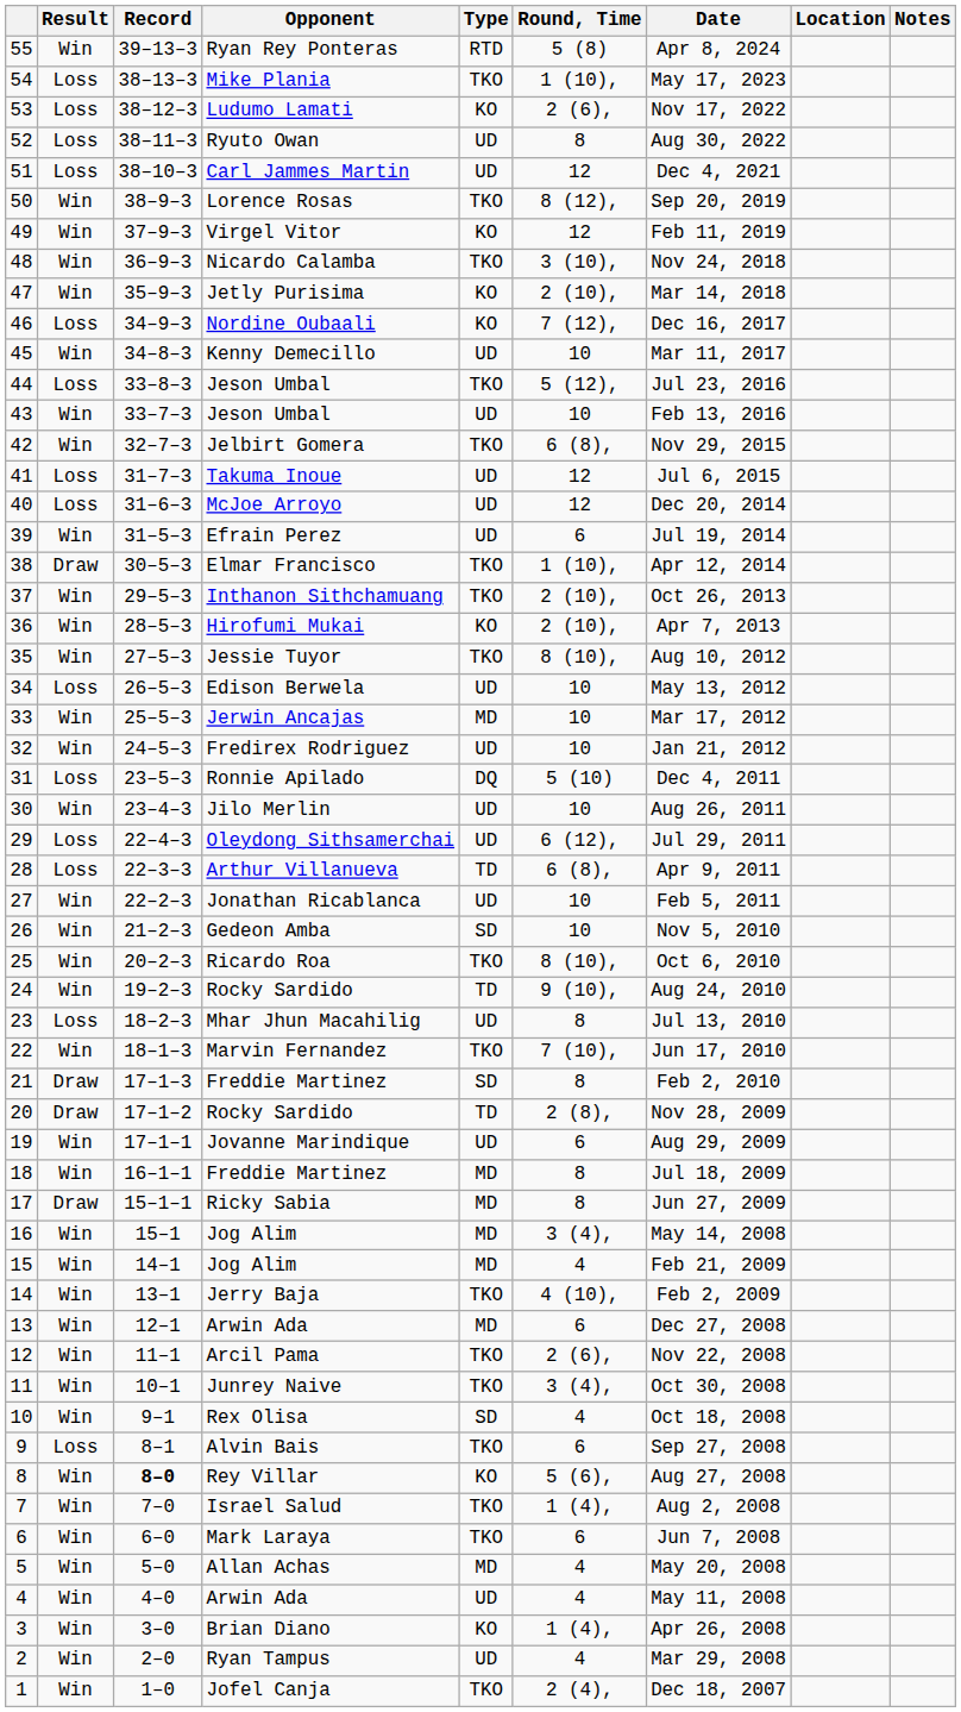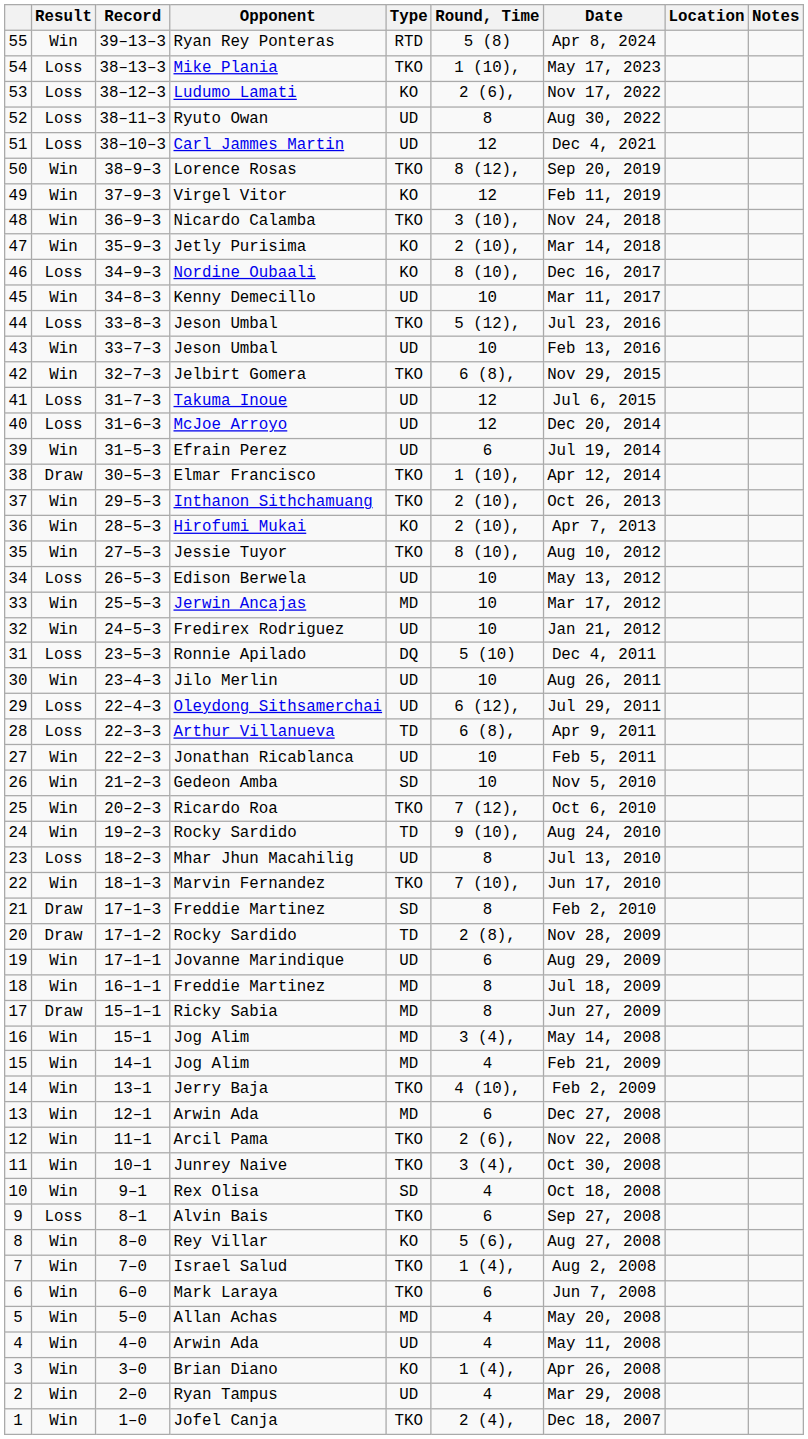 <table class="wikitable" style="text-align:center; font-size:95%">
 <tr>
 <th></th>
 <th>Result</th>
 <th>Record</th>
 <th>Opponent</th>
 <th>Type</th>
 <th>Round, Time</th>
 <th>Date</th>
 <th>Location</th>
 <th>Notes</th>
 </tr>
 <tr>
 <td>55</td>
 <td>Win</td>
 <td>39–13–3</td>
 <td align=left> Ryan Rey Ponteras</td>
 <td>RTD</td>
 <td>5 (8)</td>
 <td>Apr 8, 2024</td>
 <td align=left> </td>
 <td></td>
 </tr>
 <tr>
 <td>54</td>
 <td>Loss</td>
 <td>38–13–3</td>
 <td align=left> <a href='#'>Mike Plania</a></td>
 <td>TKO</td>
 <td>1 (10), </td>
 <td>May 17, 2023</td>
 <td align=left> </td>
 <td></td>
 </tr>
 <tr>
 <td>53</td>
 <td>Loss</td>
 <td>38–12–3</td>
 <td align=left> <a href='#'>Ludumo Lamati</a></td>
 <td>KO</td>
 <td>2 (6), </td>
 <td>Nov 17, 2022</td>
 <td align=left> </td>
 <td></td>
 </tr>
 <tr>
 <td>52</td>
 <td>Loss</td>
 <td>38–11–3</td>
 <td align=left> Ryuto Owan</td>
 <td>UD</td>
 <td>8</td>
 <td>Aug 30, 2022</td>
 <td align=left> </td>
 <td></td>
 </tr>
 <tr>
 <td>51</td>
 <td>Loss</td>
 <td>38–10–3</td>
 <td align=left> <a href='#'>Carl Jammes Martin</a></td>
 <td>UD</td>
 <td>12</td>
 <td>Dec 4, 2021</td>
 <td align=left> </td>
 <td align=left></td>
 </tr>
 <tr>
 <td>50</td>
 <td>Win</td>
 <td>38–9–3</td>
 <td align=left> Lorence Rosas</td>
 <td>TKO</td>
 <td>8 (12), </td>
 <td>Sep 20, 2019</td>
 <td align=left> </td>
 <td align=left></td>
 </tr>
 <tr>
 <td>49</td>
 <td>Win</td>
 <td>37–9–3</td>
 <td align=left> Virgel Vitor</td>
 <td>KO</td>
 <td>12</td>
 <td>Feb 11, 2019</td>
 <td align=left> </td>
 <td align=left></td>
 </tr>
 <tr>
 <td>48</td>
 <td>Win</td>
 <td>36–9–3</td>
 <td align=left> Nicardo Calamba</td>
 <td>TKO</td>
 <td>3 (10), </td>
 <td>Nov 24, 2018</td>
 <td align=left> </td>
 <td></td>
 </tr>
 <tr>
 <td>47</td>
 <td>Win</td>
 <td>35–9–3</td>
 <td align=left> Jetly Purisima</td>
 <td>KO</td>
 <td>2 (10), </td>
 <td>Mar 14, 2018</td>
 <td align=left> </td>
 <td></td>
 </tr>
 <tr>
 <td>46</td>
 <td>Loss</td>
 <td>34–9–3</td>
 <td align=left> <a href='#'>Nordine Oubaali</a></td>
 <td>KO</td>
-<td>7 (12), </td>
+<td>8 (10), </td>
 <td>Dec 16, 2017</td>
 <td align=left> </td>
 <td align=left></td>
 </tr>
 <tr>
 <td>45</td>
 <td>Win</td>
 <td>34–8–3</td>
 <td align=left> Kenny Demecillo</td>
 <td>UD</td>
 <td>10</td>
 <td>Mar 11, 2017</td>
 <td align=left> </td>
 <td align=left></td>
 </tr>
 <tr>
 <td>44</td>
 <td>Loss</td>
 <td>33–8–3</td>
 <td align=left> Jeson Umbal</td>
 <td>TKO</td>
 <td>5 (12), </td>
 <td>Jul 23, 2016</td>
 <td align=left> </td>
 <td align=left></td>
 </tr>
 <tr>
 <td>43</td>
 <td>Win</td>
 <td>33–7–3</td>
 <td align=left> Jeson Umbal</td>
 <td>UD</td>
 <td>10</td>
 <td>Feb 13, 2016</td>
 <td align=left> </td>
 <td></td>
 </tr>
 <tr>
 <td>42</td>
 <td>Win</td>
 <td>32–7–3</td>
 <td align=left> Jelbirt Gomera</td>
 <td>TKO</td>
 <td>6 (8), </td>
 <td>Nov 29, 2015</td>
 <td align=left> </td>
 <td></td>
 </tr>
 <tr>
 <td>41</td>
 <td>Loss</td>
 <td>31–7–3</td>
 <td align=left> <a href='#'>Takuma Inoue</a></td>
 <td>UD</td>
 <td>12</td>
 <td>Jul 6, 2015</td>
 <td align=left> </td>
 <td align=left></td>
 </tr>
 <tr>
 <td>40</td>
 <td>Loss</td>
 <td>31–6–3</td>
 <td align=left> <a href='#'>McJoe Arroyo</a></td>
 <td>UD</td>
 <td>12</td>
 <td>Dec 20, 2014</td>
 <td align=left> </td>
 <td align=left></td>
 </tr>
 <tr>
 <td>39</td>
 <td>Win</td>
 <td>31–5–3</td>
 <td align=left> Efrain Perez</td>
 <td>UD</td>
 <td>6</td>
 <td>Jul 19, 2014</td>
 <td align=left> </td>
 <td></td>
 </tr>
 <tr>
 <td>38</td>
 <td>Draw</td>
 <td>30–5–3</td>
 <td align=left> Elmar Francisco</td>
 <td>TKO</td>
 <td>1 (10), </td>
 <td>Apr 12, 2014</td>
 <td align=left> </td>
 <td></td>
 </tr>
 <tr>
 <td>37</td>
 <td>Win</td>
 <td>29–5–3</td>
 <td align=left> <a href='#'>Inthanon Sithchamuang</a></td>
 <td>TKO</td>
 <td>2 (10), </td>
 <td>Oct 26, 2013</td>
 <td align=left> </td>
 <td align=left></td>
 </tr>
 <tr>
 <td>36</td>
 <td>Win</td>
 <td>28–5–3</td>
 <td align=left> <a href='#'>Hirofumi Mukai</a></td>
 <td>KO</td>
 <td>2 (10), </td>
 <td>Apr 7, 2013</td>
 <td align=left> </td>
 <td></td>
 </tr>
 <tr>
 <td>35</td>
 <td>Win</td>
 <td>27–5–3</td>
 <td align=left> Jessie Tuyor</td>
 <td>TKO</td>
 <td>8 (10), </td>
 <td>Aug 10, 2012</td>
 <td align=left> </td>
 <td></td>
 </tr>
 <tr>
 <td>34</td>
 <td>Loss</td>
 <td>26–5–3</td>
 <td align=left> Edison Berwela</td>
 <td>UD</td>
 <td>10</td>
 <td>May 13, 2012</td>
 <td align=left> </td>
 <td></td>
 </tr>
 <tr>
 <td>33</td>
 <td>Win</td>
 <td>25–5–3</td>
 <td align=left> <a href='#'>Jerwin Ancajas</a></td>
 <td>MD</td>
 <td>10</td>
 <td>Mar 17, 2012</td>
 <td align=left> </td>
 <td align=left></td>
 </tr>
 <tr>
 <td>32</td>
 <td>Win</td>
 <td>24–5–3</td>
 <td align=left> Fredirex Rodriguez</td>
 <td>UD</td>
 <td>10</td>
 <td>Jan 21, 2012</td>
 <td align=left> </td>
 <td align=left></td>
 </tr>
 <tr>
 <td>31</td>
 <td>Loss</td>
 <td>23–5–3</td>
 <td align=left> Ronnie Apilado</td>
 <td>DQ</td>
 <td>5 (10)</td>
 <td>Dec 4, 2011</td>
 <td align=left> </td>
 <td></td>
 </tr>
 <tr>
 <td>30</td>
 <td>Win</td>
 <td>23–4–3</td>
 <td align=left> Jilo Merlin</td>
 <td>UD</td>
 <td>10</td>
 <td>Aug 26, 2011</td>
 <td align=left> </td>
 <td></td>
 </tr>
 <tr>
 <td>29</td>
 <td>Loss</td>
 <td>22–4–3</td>
 <td align=left> <a href='#'>Oleydong Sithsamerchai</a></td>
 <td>UD</td>
 <td>6 (12), </td>
 <td>Jul 29, 2011</td>
 <td align=left> </td>
 <td align=left></td>
 </tr>
 <tr>
 <td>28</td>
 <td>Loss</td>
 <td>22–3–3</td>
 <td align=left> <a href='#'>Arthur Villanueva</a></td>
 <td>TD</td>
 <td>6 (8), </td>
 <td>Apr 9, 2011</td>
 <td align=left> </td>
 <td align=left></td>
 </tr>
 <tr>
 <td>27</td>
 <td>Win</td>
 <td>22–2–3</td>
 <td align=left> Jonathan Ricablanca</td>
 <td>UD</td>
 <td>10</td>
 <td>Feb 5, 2011</td>
 <td align=left> </td>
 <td></td>
 </tr>
 <tr>
 <td>26</td>
 <td>Win</td>
 <td>21–2–3</td>
 <td align=left> Gedeon Amba</td>
 <td>SD</td>
 <td>10</td>
 <td>Nov 5, 2010</td>
 <td align=left> </td>
 <td></td>
 </tr>
 <tr>
 <td>25</td>
 <td>Win</td>
 <td>20–2–3</td>
 <td align=left> Ricardo Roa</td>
 <td>TKO</td>
-<td>8 (10), </td>
+<td>7 (12), </td>
 <td>Oct 6, 2010</td>
 <td align=left> </td>
 <td></td>
 </tr>
 <tr>
 <td>24</td>
 <td>Win</td>
 <td>19–2–3</td>
 <td align=left> Rocky Sardido</td>
 <td>TD</td>
 <td>9 (10), </td>
 <td>Aug 24, 2010</td>
 <td align=left> </td>
 <td></td>
 </tr>
 <tr>
 <td>23</td>
 <td>Loss</td>
 <td>18–2–3</td>
 <td align=left> Mhar Jhun Macahilig</td>
 <td>UD</td>
 <td>8</td>
 <td>Jul 13, 2010</td>
 <td align=left> </td>
 <td></td>
 </tr>
 <tr>
 <td>22</td>
 <td>Win</td>
 <td>18–1–3</td>
 <td align=left> Marvin Fernandez</td>
 <td>TKO</td>
 <td>7 (10), </td>
 <td>Jun 17, 2010</td>
 <td align=left> </td>
 <td></td>
 </tr>
 <tr>
 <td>21</td>
 <td>Draw</td>
 <td>17–1–3</td>
 <td align=left> Freddie Martinez</td>
 <td>SD</td>
 <td>8</td>
 <td>Feb 2, 2010</td>
 <td align=left> </td>
 <td></td>
 </tr>
 <tr>
 <td>20</td>
 <td>Draw</td>
 <td>17–1–2</td>
 <td align=left> Rocky Sardido</td>
 <td>TD</td>
 <td>2 (8), </td>
 <td>Nov 28, 2009</td>
 <td align=left> </td>
 <td align=left></td>
 </tr>
 <tr>
 <td>19</td>
 <td>Win</td>
 <td>17–1–1</td>
 <td align=left> Jovanne Marindique</td>
 <td>UD</td>
 <td>6</td>
 <td>Aug 29, 2009</td>
 <td align=left> </td>
 <td></td>
 </tr>
 <tr>
 <td>18</td>
 <td>Win</td>
 <td>16–1–1</td>
 <td align=left> Freddie Martinez</td>
 <td>MD</td>
 <td>8</td>
 <td>Jul 18, 2009</td>
 <td align=left> </td>
 <td></td>
 </tr>
 <tr>
 <td>17</td>
 <td>Draw</td>
 <td>15–1–1</td>
 <td align=left> Ricky Sabia</td>
 <td>MD</td>
 <td>8</td>
 <td>Jun 27, 2009</td>
 <td align=left> </td>
 <td></td>
 </tr>
 <tr>
 <td>16</td>
 <td>Win</td>
 <td>15–1</td>
 <td align=left> Jog Alim</td>
 <td>MD</td>
 <td>3 (4), </td>
 <td>May 14, 2008</td>
 <td align=left> </td>
 <td></td>
 </tr>
 <tr>
 <td>15</td>
 <td>Win</td>
 <td>14–1</td>
 <td align=left> Jog Alim</td>
 <td>MD</td>
 <td>4</td>
 <td>Feb 21, 2009</td>
 <td align=left> </td>
 <td></td>
 </tr>
 <tr>
 <td>14</td>
 <td>Win</td>
 <td>13–1</td>
 <td align=left> Jerry Baja</td>
 <td>TKO</td>
 <td>4 (10), </td>
 <td>Feb 2, 2009</td>
 <td align=left> </td>
 <td></td>
 </tr>
 <tr>
 <td>13</td>
 <td>Win</td>
 <td>12–1</td>
 <td align=left> Arwin Ada</td>
 <td>MD</td>
 <td>6</td>
 <td>Dec 27, 2008</td>
 <td align=left> </td>
 <td></td>
 </tr>
 <tr>
 <td>12</td>
 <td>Win</td>
 <td>11–1</td>
 <td align=left> Arcil Pama</td>
 <td>TKO</td>
 <td>2 (6), </td>
 <td>Nov 22, 2008</td>
 <td align=left> </td>
 <td></td>
 </tr>
 <tr>
 <td>11</td>
 <td>Win</td>
 <td>10–1</td>
 <td align=left> Junrey Naive</td>
 <td>TKO</td>
 <td>3 (4), </td>
 <td>Oct 30, 2008</td>
 <td align=left> </td>
 <td></td>
 </tr>
 <tr>
 <td>10</td>
 <td>Win</td>
 <td>9–1</td>
 <td align=left> Rex Olisa</td>
 <td>SD</td>
 <td>4</td>
 <td>Oct 18, 2008</td>
 <td align=left> </td>
 <td></td>
 </tr>
 <tr>
 <td>9</td>
 <td>Loss</td>
 <td>8–1</td>
 <td align=left> Alvin Bais</td>
 <td>TKO</td>
 <td>6</td>
 <td>Sep 27, 2008</td>
 <td align=left> </td>
 <td></td>
 </tr>
 <tr>
 <td>8</td>
 <td>Win</td>
-<td><strong>8–0</strong></td>
+<td>8–0</td>
 <td align=left> Rey Villar</td>
 <td>KO</td>
 <td>5 (6), </td>
 <td>Aug 27, 2008</td>
 <td align=left> </td>
 <td></td>
 </tr>
 <tr>
 <td>7</td>
 <td>Win</td>
 <td>7–0</td>
 <td align=left> Israel Salud</td>
 <td>TKO</td>
 <td>1 (4), </td>
 <td>Aug 2, 2008</td>
 <td align=left> </td>
 <td></td>
 </tr>
 <tr>
 <td>6</td>
 <td>Win</td>
 <td>6–0</td>
 <td align=left> Mark Laraya</td>
 <td>TKO</td>
 <td>6</td>
 <td>Jun 7, 2008</td>
 <td align=left> </td>
 <td></td>
 </tr>
 <tr>
 <td>5</td>
 <td>Win</td>
 <td>5–0</td>
 <td align=left> Allan Achas</td>
 <td>MD</td>
 <td>4</td>
 <td>May 20, 2008</td>
 <td align=left> </td>
 <td></td>
 </tr>
 <tr>
 <td>4</td>
 <td>Win</td>
 <td>4–0</td>
 <td align=left> Arwin Ada</td>
 <td>UD</td>
 <td>4</td>
 <td>May 11, 2008</td>
 <td align=left> </td>
 <td></td>
 </tr>
 <tr>
 <td>3</td>
 <td>Win</td>
 <td>3–0</td>
 <td align=left> Brian Diano</td>
 <td>KO</td>
 <td>1 (4), </td>
 <td>Apr 26, 2008</td>
 <td align=left> </td>
 <td></td>
 </tr>
 <tr>
 <td>2</td>
 <td>Win</td>
 <td>2–0</td>
 <td align=left> Ryan Tampus</td>
 <td>UD</td>
 <td>4</td>
 <td>Mar 29, 2008</td>
 <td align=left> </td>
 <td></td>
 </tr>
 <tr>
 <td>1</td>
 <td>Win</td>
 <td>1–0</td>
 <td align=left> Jofel Canja</td>
 <td>TKO</td>
 <td>2 (4), </td>
 <td>Dec 18, 2007</td>
 <td align=left> </td>
 <td></td>
 </tr>
 </table>
